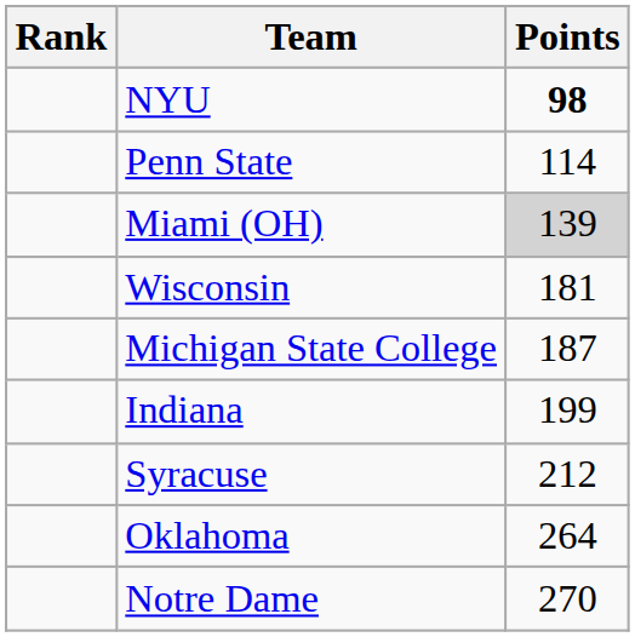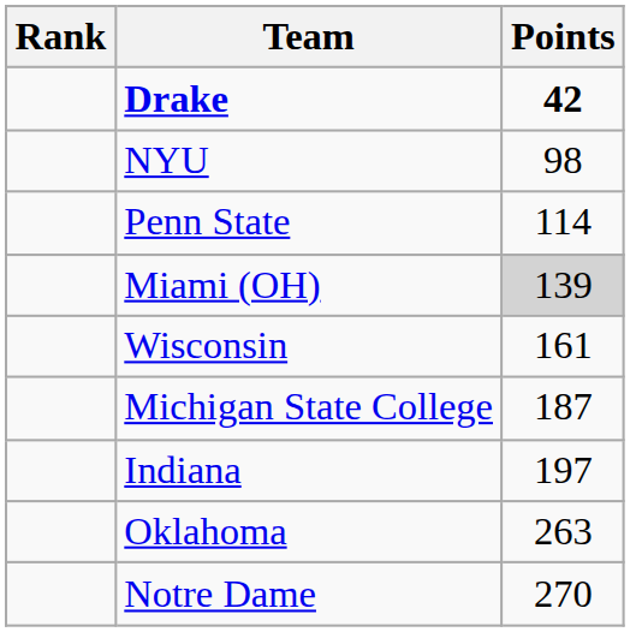 <table class="wikitable sortable" style="text-align:center">
 <tr>
 <th>Rank</th>
 <th>Team</th>
 <th>Points</th>
 </tr>
 <tr>
 <td></td>
+<td align=left><strong><a href='#'>Drake</a></strong></td>
+<td><strong>42</strong></td>
+</tr>
+<tr>
+<td></td>
 <td align=left><a href='#'>NYU</a></td>
-<td><strong>98</strong></td>
+<td>98</td>
 </tr>
 <tr>
 <td></td>
 <td align=left><a href='#'>Penn State</a></td>
 <td>114</td>
 </tr>
 <tr>
 <td></td>
 <td align=left><a href='#'>Miami (OH)</a></td>
 <td style="background: lightgrey;">139</td>
 </tr>
 <tr>
 <td></td>
 <td align=left><a href='#'>Wisconsin</a></td>
-<td>181</td>
+<td>161</td>
 </tr>
 <tr>
 <td></td>
 <td align=left><a href='#'>Michigan State College</a></td>
 <td>187</td>
 </tr>
 <tr>
 <td></td>
 <td align=left><a href='#'>Indiana</a></td>
-<td>199</td>
-</tr>
-<tr>
-<td></td>
-<td align=left><a href='#'>Syracuse</a></td>
-<td>212</td>
+<td>197</td>
 </tr>
 <tr>
 <td></td>
 <td align=left><a href='#'>Oklahoma</a></td>
-<td>264</td>
+<td>263</td>
 </tr>
 <tr>
 <td></td>
 <td align=left><a href='#'>Notre Dame</a></td>
 <td>270</td>
 </tr>
 </table>
